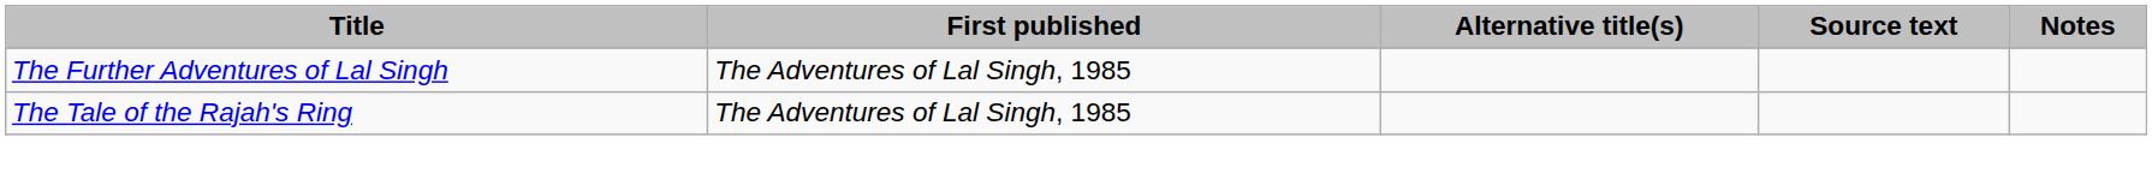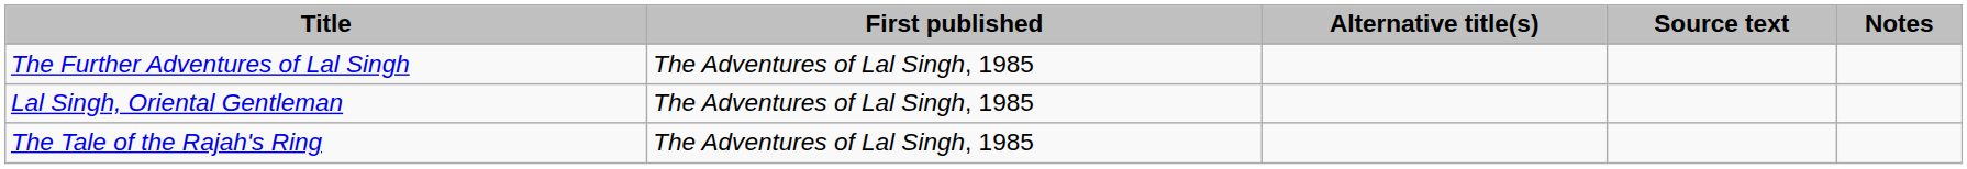 <table class="wikitable" width="100%">
 <tr>
 <th style="background:#C0C0C0;">Title</th>
 <th style="background:#C0C0C0;">First published</th>
 <th style="background:#C0C0C0;">Alternative title(s)</th>
 <th style="background:#C0C0C0;">Source text</th>
 <th style="background:#C0C0C0;">Notes</th>
 </tr>
 <tr>
 <td><em><a href='#'>The Further Adventures of Lal Singh</a></em></td>
 <td><em>The Adventures of Lal Singh</em>, 1985</td>
 <td></td>
 <td></td>
 <td></td>
 </tr>
 <tr>
+<td><em><a href='#'>Lal Singh, Oriental Gentleman</a></em></td>
+<td><em>The Adventures of Lal Singh</em>, 1985</td>
+<td></td>
+<td></td>
+<td></td>
+</tr>
+<tr>
 <td><em><a href='#'>The Tale of the Rajah's Ring</a></em></td>
 <td><em>The Adventures of Lal Singh</em>, 1985</td>
 <td></td>
 <td></td>
 <td></td>
 </tr>
 </table>
